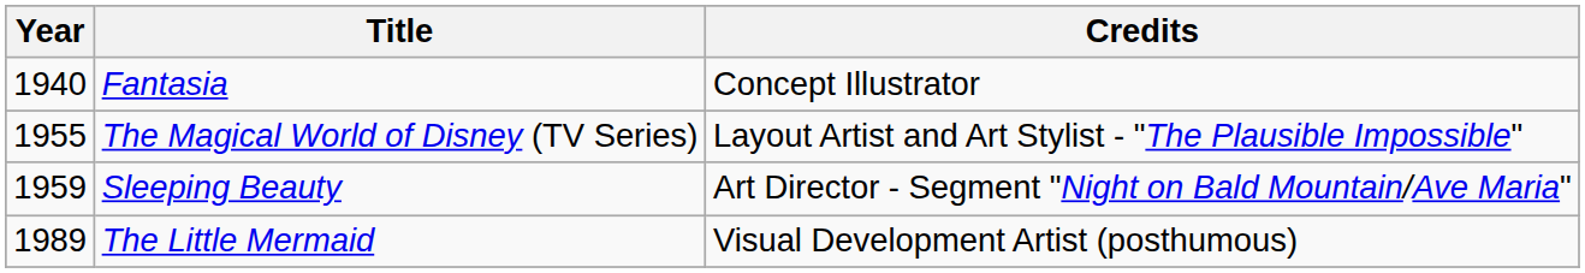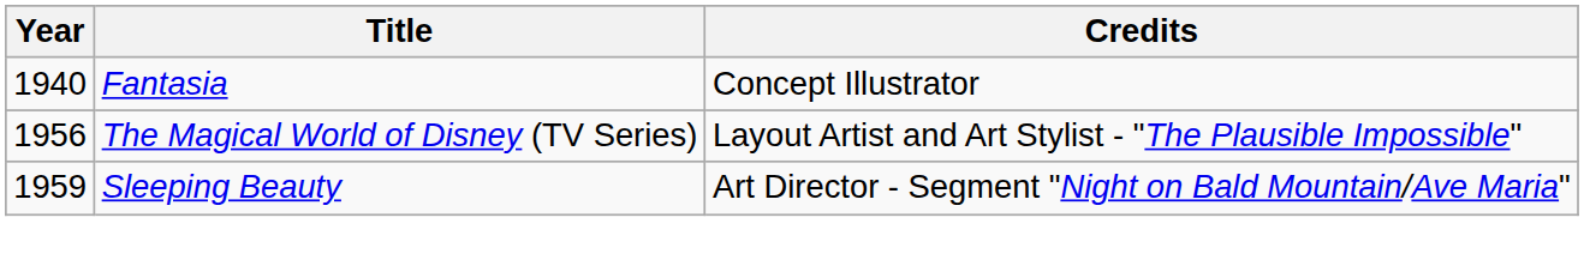 <table class="wikitable sortable">
 <tr>
 <th>Year</th>
 <th>Title</th>
 <th>Credits</th>
 </tr>
 <tr>
 <td>1940</td>
 <td><em><a href='#'>Fantasia</a></em></td>
 <td>Concept Illustrator</td>
 </tr>
 <tr>
-<td>1955</td>
+<td>1956</td>
 <td><em><a href='#'>The Magical World of Disney</a></em> (TV Series)</td>
 <td>Layout Artist and Art Stylist - "<em><a href='#'>The Plausible Impossible</a></em>"</td>
 </tr>
 <tr>
 <td>1959</td>
 <td><em><a href='#'>Sleeping Beauty</a></em></td>
 <td>Art Director - Segment "<em><a href='#'>Night on Bald Mountain</a>/<a href='#'>Ave Maria</a></em>"</td>
 </tr>
-<tr>
-<td>1989</td>
-<td><em><a href='#'>The Little Mermaid</a></em></td>
-<td>Visual Development Artist (posthumous)</td>
-</tr>
 </table>
